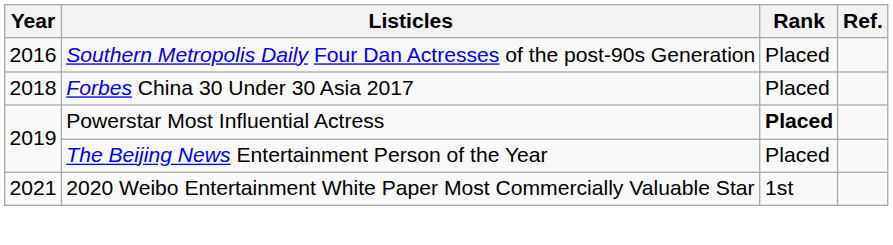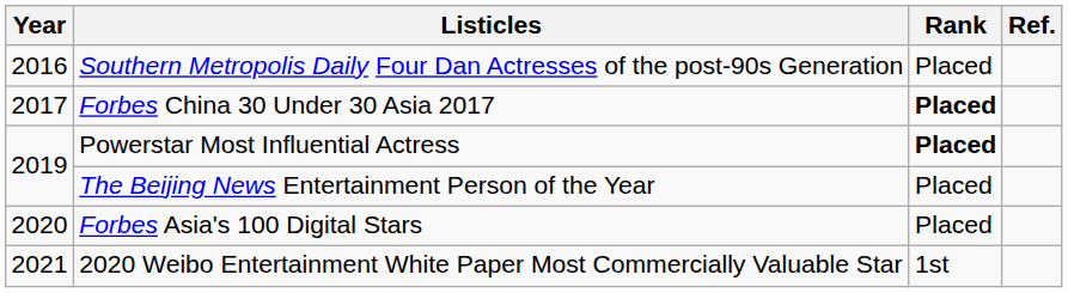 <table class="wikitable">
 <tr>
 <th>Year</th>
 <th>Listicles</th>
 <th>Rank</th>
 <th>Ref.</th>
 </tr>
 <tr>
 <td>2016</td>
 <td><em><a href='#'>Southern Metropolis Daily</a></em> <a href='#'>Four Dan Actresses</a> of the post-90s Generation</td>
 <td>Placed</td>
 <td></td>
 </tr>
 <tr>
-<td>2018</td>
+<td>2017</td>
 <td><em><a href='#'>Forbes</a></em> China 30 Under 30 Asia 2017</td>
-<td>Placed</td>
+<td><strong>Placed</strong></td>
 <td></td>
 </tr>
 <tr>
 <td rowspan=2>2019</td>
 <td>Powerstar Most Influential Actress</td>
 <td><strong>Placed</strong></td>
 <td></td>
 </tr>
 <tr>
 <td><em><a href='#'>The Beijing News</a></em> Entertainment Person of the Year</td>
 <td>Placed</td>
 <td></td>
 </tr>
 <tr>
+<td>2020</td>
+<td><em><a href='#'>Forbes</a></em> Asia's 100 Digital Stars</td>
+<td>Placed</td>
+<td></td>
+</tr>
+<tr>
 <td>2021</td>
 <td>2020 Weibo Entertainment White Paper Most Commercially Valuable Star</td>
 <td>1st</td>
 <td></td>
 </tr>
 </table>
